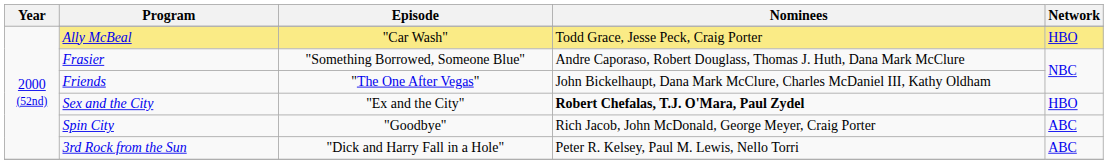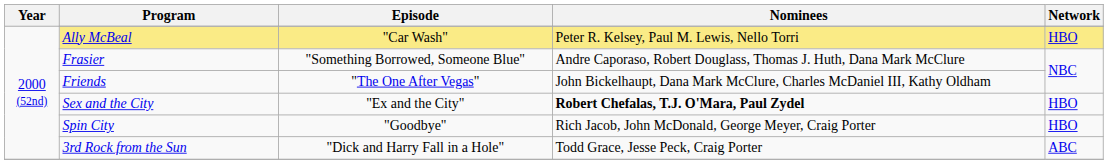 <table class="wikitable" style="width:100%">
 <tr bgcolor="#bebebe">
 <th width="5%">Year</th>
 <th width="20%">Program</th>
 <th width="25%">Episode</th>
 <th width="45%">Nominees</th>
 <th width="5%">Network</th>
 </tr>
 <tr>
 <td rowspan=7 style="text-align:center"><a href='#'>2000</a><br><small><a href='#'>(52nd)</a></small><br></td>
 </tr>
 <tr style="background:#FAEB86">
 <td><em><a href='#'>Ally McBeal</a></em></td>
 <td align=center>"Car Wash"</td>
-<td>Todd Grace, Jesse Peck, Craig Porter</td>
+<td>Peter R. Kelsey, Paul M. Lewis, Nello Torri</td>
 <td><a href='#'>HBO</a></td>
 </tr>
 <tr>
 <td><em><a href='#'>Frasier</a></em></td>
 <td align=center>"Something Borrowed, Someone Blue"</td>
 <td>Andre Caporaso, Robert Douglass, Thomas J. Huth, Dana Mark McClure</td>
 <td rowspan=2><a href='#'>NBC</a></td>
 </tr>
 <tr>
 <td><em><a href='#'>Friends</a></em></td>
 <td align=center>"<a href='#'>The One After Vegas</a>"</td>
 <td>John Bickelhaupt, Dana Mark McClure, Charles McDaniel III, Kathy Oldham</td>
 </tr>
 <tr>
 <td><em><a href='#'>Sex and the City</a></em></td>
 <td align=center>"Ex and the City"</td>
 <td><strong>Robert Chefalas, T.J. O'Mara, Paul Zydel</strong></td>
 <td><a href='#'>HBO</a></td>
 </tr>
 <tr>
 <td><em><a href='#'>Spin City</a></em></td>
 <td align=center>"Goodbye"</td>
 <td>Rich Jacob, John McDonald, George Meyer, Craig Porter</td>
-<td><a href='#'>ABC</a></td>
+<td><a href='#'>HBO</a></td>
 </tr>
 <tr>
 <td><em><a href='#'>3rd Rock from the Sun</a></em></td>
 <td align=center>"Dick and Harry Fall in a Hole"</td>
-<td>Peter R. Kelsey, Paul M. Lewis, Nello Torri</td>
+<td>Todd Grace, Jesse Peck, Craig Porter</td>
 <td><a href='#'>ABC</a></td>
 </tr>
 <tr>
 </tr>
 </table>
